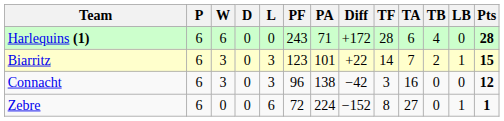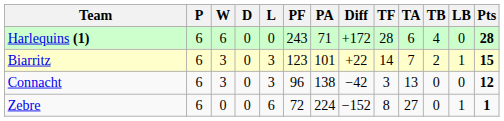 <table class="wikitable" style="text-align: center;">
 <tr>
 <th style="width:200px;">Team</th>
 <th width="20">P</th>
 <th width="20">W</th>
 <th width="20">D</th>
 <th width="20">L</th>
 <th width="20">PF</th>
 <th width="20">PA</th>
 <th width="20">Diff</th>
 <th width="20">TF</th>
 <th width="20">TA</th>
 <th width="20">TB</th>
 <th width="20">LB</th>
 <th width="20">Pts</th>
 </tr>
 <tr bgcolor="#ccffcc">
 <td align=left> <a href='#'>Harlequins</a> <strong>(1)</strong></td>
 <td>6</td>
 <td>6</td>
 <td>0</td>
 <td>0</td>
 <td>243</td>
 <td>71</td>
 <td>+172</td>
 <td>28</td>
 <td>6</td>
 <td>4</td>
 <td>0</td>
 <td><strong>28</strong></td>
 </tr>
 <tr bgcolor="#ffffcc">
 <td align=left> <a href='#'>Biarritz</a></td>
 <td>6</td>
 <td>3</td>
 <td>0</td>
 <td>3</td>
 <td>123</td>
 <td>101</td>
 <td>+22</td>
 <td>14</td>
 <td>7</td>
 <td>2</td>
 <td>1</td>
 <td><strong>15</strong></td>
 </tr>
 <tr>
 <td align=left> <a href='#'>Connacht</a></td>
 <td>6</td>
 <td>3</td>
 <td>0</td>
 <td>3</td>
 <td>96</td>
 <td>138</td>
 <td>−42</td>
 <td>3</td>
-<td>16</td>
+<td>13</td>
 <td>0</td>
 <td>0</td>
 <td><strong>12</strong></td>
 </tr>
 <tr>
 <td align=left> <a href='#'>Zebre</a></td>
 <td>6</td>
 <td>0</td>
 <td>0</td>
 <td>6</td>
 <td>72</td>
 <td>224</td>
 <td>−152</td>
 <td>8</td>
 <td>27</td>
 <td>0</td>
 <td>1</td>
 <td><strong>1</strong></td>
 </tr>
 </table>
